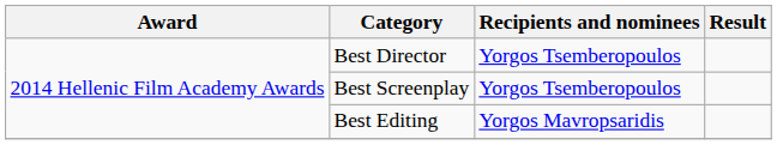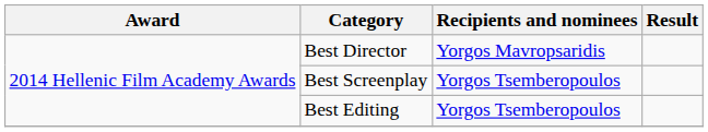 <table class="wikitable">
 <tr>
 <th>Award</th>
 <th>Category</th>
 <th>Recipients and nominees</th>
 <th>Result</th>
 </tr>
 <tr>
 <td rowspan="3"><a href='#'>2014 Hellenic Film Academy Awards</a></td>
 <td>Best Director</td>
-<td><a href='#'>Yorgos Tsemberopoulos</a></td>
+<td><a href='#'>Yorgos Mavropsaridis</a></td>
 <td></td>
 </tr>
 <tr>
 <td>Best Screenplay</td>
 <td><a href='#'>Yorgos Tsemberopoulos</a></td>
 <td></td>
 </tr>
 <tr>
 <td>Best Editing</td>
-<td><a href='#'>Yorgos Mavropsaridis</a></td>
+<td><a href='#'>Yorgos Tsemberopoulos</a></td>
 <td></td>
 </tr>
 <tr>
 </tr>
 </table>
